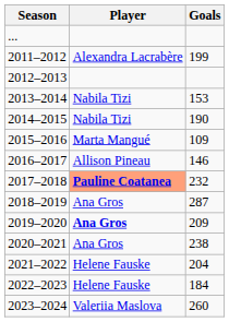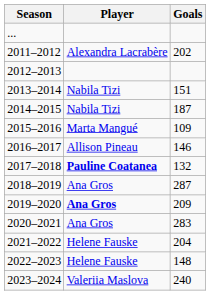 <table class="wikitable sortable" style="text-align:left;">
 <tr>
 <th>Season</th>
 <th>Player</th>
 <th>Goals</th>
 </tr>
 <tr>
 <td>...</td>
 <td></td>
 <td></td>
 </tr>
 <tr>
 <td>2011–2012</td>
 <td> <a href='#'>Alexandra Lacrabère</a></td>
-<td>199</td>
+<td>202</td>
 </tr>
 <tr>
 <td>2012–2013</td>
 <td></td>
 <td></td>
 </tr>
 <tr>
 <td>2013–2014</td>
 <td> <a href='#'>Nabila Tizi</a></td>
-<td>153</td>
+<td>151</td>
 </tr>
 <tr>
 <td>2014–2015</td>
 <td> <a href='#'>Nabila Tizi</a></td>
-<td>190</td>
+<td>187</td>
 </tr>
 <tr>
 <td>2015–2016</td>
 <td> <a href='#'>Marta Mangué</a></td>
 <td>109</td>
 </tr>
 <tr>
 <td>2016–2017</td>
 <td> <a href='#'>Allison Pineau</a></td>
 <td>146</td>
 </tr>
 <tr>
 <td>2017–2018</td>
-<td style="background: lightsalmon;"> <strong><a href='#'>Pauline Coatanea</a></strong></td>
-<td>232</td>
+<td> <strong><a href='#'>Pauline Coatanea</a></strong></td>
+<td>132</td>
 </tr>
 <tr>
 <td>2018–2019</td>
 <td> <a href='#'>Ana Gros</a></td>
 <td>287</td>
 </tr>
 <tr>
 <td>2019–2020</td>
 <td><strong> <a href='#'>Ana Gros</a></strong></td>
 <td>209</td>
 </tr>
 <tr>
 <td>2020–2021</td>
 <td> <a href='#'>Ana Gros</a></td>
-<td>238</td>
+<td>283</td>
 </tr>
 <tr>
 <td align="left">2021–2022</td>
 <td align="left"> <a href='#'>Helene Fauske</a></td>
 <td>204</td>
 </tr>
 <tr>
 <td align="left">2022–2023</td>
 <td align="left"> <a href='#'>Helene Fauske</a></td>
-<td>184</td>
+<td>148</td>
 </tr>
 <tr>
 <td align="left">2023–2024</td>
 <td align="left"> <a href='#'>Valeriia Maslova</a></td>
-<td>260</td>
+<td>240</td>
 </tr>
 </table>
